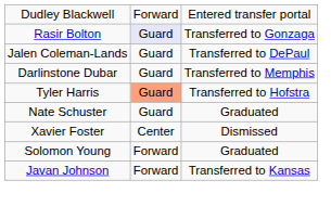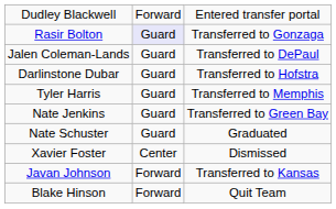 <table class="wikitable" style="text-align: center">
 <tr>
 <td>Dudley Blackwell</td>
 <td>Forward</td>
 <td>Entered transfer portal</td>
 </tr>
 <tr>
 <td><a href='#'>Rasir Bolton</a></td>
 <td style="background: lavender;">Guard</td>
 <td>Transferred to <a href='#'>Gonzaga</a></td>
 </tr>
 <tr>
 <td>Jalen Coleman-Lands</td>
 <td>Guard</td>
 <td>Transferred to <a href='#'>DePaul</a></td>
 </tr>
 <tr>
 <td>Darlinstone Dubar</td>
 <td>Guard</td>
+<td>Transferred to <a href='#'>Hofstra</a></td>
+</tr>
+<tr>
+<td>Tyler Harris</td>
+<td>Guard</td>
 <td>Transferred to <a href='#'>Memphis</a></td>
 </tr>
 <tr>
-<td>Tyler Harris</td>
-<td style="background: lightsalmon;">Guard</td>
-<td>Transferred to <a href='#'>Hofstra</a></td>
+<td>Nate Jenkins</td>
+<td>Guard</td>
+<td>Transferred to <a href='#'>Green Bay</a></td>
 </tr>
 <tr>
 <td>Nate Schuster</td>
 <td>Guard</td>
 <td>Graduated</td>
 </tr>
 <tr>
 <td>Xavier Foster</td>
 <td>Center</td>
 <td>Dismissed</td>
 </tr>
 <tr>
-<td>Solomon Young</td>
-<td>Forward</td>
-<td>Graduated</td>
-</tr>
-<tr>
 <td><a href='#'>Javan Johnson</a></td>
 <td>Forward</td>
 <td>Transferred to <a href='#'>Kansas</a></td>
 </tr>
+<tr>
+<td>Blake Hinson</td>
+<td>Forward</td>
+<td>Quit Team</td>
+</tr>
 </table>
